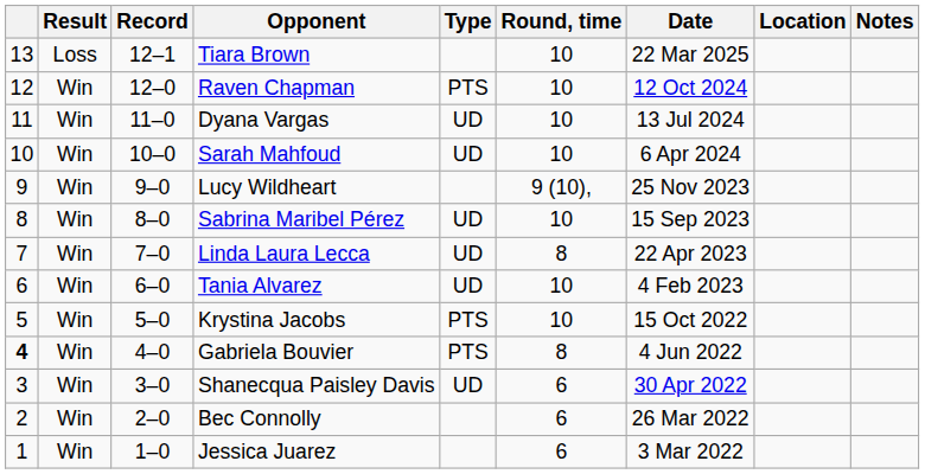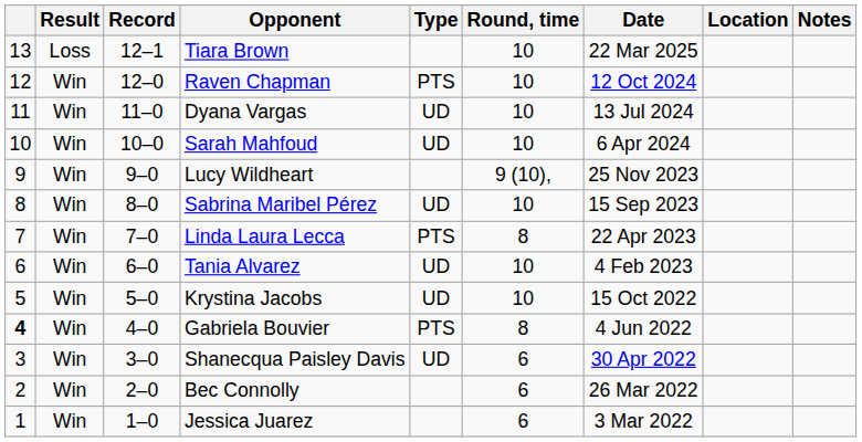 <table class=wikitable style=text-align:center>
 <tr>
 <th></th>
 <th>Result</th>
 <th>Record</th>
 <th>Opponent</th>
 <th>Type</th>
 <th>Round, time</th>
 <th>Date</th>
 <th>Location</th>
 <th>Notes</th>
 </tr>
 <tr>
 <td>13</td>
 <td>Loss</td>
 <td>12–1</td>
 <td align=left><a href='#'>Tiara Brown</a></td>
 <td></td>
 <td>10</td>
 <td>22 Mar 2025</td>
 <td align=left></td>
 <td align=left></td>
 </tr>
 <tr>
 <td>12</td>
 <td>Win</td>
 <td>12–0</td>
 <td align=left><a href='#'>Raven Chapman</a></td>
 <td>PTS</td>
 <td>10</td>
 <td><a href='#'>12 Oct 2024</a></td>
 <td align=left></td>
 <td align=left></td>
 </tr>
 <tr>
 <td>11</td>
 <td>Win</td>
 <td>11–0</td>
 <td align=left>Dyana Vargas</td>
 <td>UD</td>
 <td>10</td>
 <td>13 Jul 2024</td>
 <td align=left></td>
 <td align=left></td>
 </tr>
 <tr>
 <td>10</td>
 <td>Win</td>
 <td>10–0</td>
 <td align=left><a href='#'>Sarah Mahfoud</a></td>
 <td>UD</td>
 <td>10</td>
 <td>6 Apr 2024</td>
 <td align=left></td>
 <td align=left></td>
 </tr>
 <tr>
 <td>9</td>
 <td>Win</td>
 <td>9–0</td>
 <td align=left>Lucy Wildheart</td>
 <td></td>
 <td>9 (10), </td>
 <td>25 Nov 2023</td>
 <td align=left></td>
 <td align=left></td>
 </tr>
 <tr>
 <td>8</td>
 <td>Win</td>
 <td>8–0</td>
 <td align=left><a href='#'>Sabrina Maribel Pérez</a></td>
 <td>UD</td>
 <td>10</td>
 <td>15 Sep 2023</td>
 <td align=left></td>
 <td align=left></td>
 </tr>
 <tr>
 <td>7</td>
 <td>Win</td>
 <td>7–0</td>
 <td align=left><a href='#'>Linda Laura Lecca</a></td>
-<td>UD</td>
+<td>PTS</td>
 <td>8</td>
 <td>22 Apr 2023</td>
 <td align=left></td>
 <td align=left></td>
 </tr>
 <tr>
 <td>6</td>
 <td>Win</td>
 <td>6–0</td>
 <td align=left><a href='#'>Tania Alvarez</a></td>
 <td>UD</td>
 <td>10</td>
 <td>4 Feb 2023</td>
 <td align=left></td>
 <td align=left></td>
 </tr>
 <tr>
 <td>5</td>
 <td>Win</td>
 <td>5–0</td>
 <td align=left>Krystina Jacobs</td>
-<td>PTS</td>
+<td>UD</td>
 <td>10</td>
 <td>15 Oct 2022</td>
 <td align=left></td>
 <td align=left></td>
 </tr>
 <tr>
 <td><strong>4</strong></td>
 <td>Win</td>
 <td>4–0</td>
 <td align=left>Gabriela Bouvier</td>
 <td>PTS</td>
 <td>8</td>
 <td>4 Jun 2022</td>
 <td align=left></td>
 <td align=left></td>
 </tr>
 <tr>
 <td>3</td>
 <td>Win</td>
 <td>3–0</td>
 <td align=left>Shanecqua Paisley Davis</td>
 <td>UD</td>
 <td>6</td>
 <td><a href='#'>30 Apr 2022</a></td>
 <td align=left></td>
 <td align=left></td>
 </tr>
 <tr>
 <td>2</td>
 <td>Win</td>
 <td>2–0</td>
 <td align=left>Bec Connolly</td>
 <td></td>
 <td>6</td>
 <td>26 Mar 2022</td>
 <td align=left></td>
 <td align=left></td>
 </tr>
 <tr>
 <td>1</td>
 <td>Win</td>
 <td>1–0</td>
 <td align=left>Jessica Juarez</td>
 <td></td>
 <td>6</td>
 <td>3 Mar 2022</td>
 <td align=left></td>
 <td align=left></td>
 </tr>
 </table>
